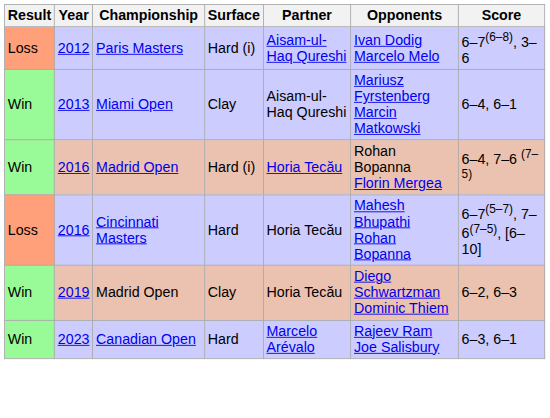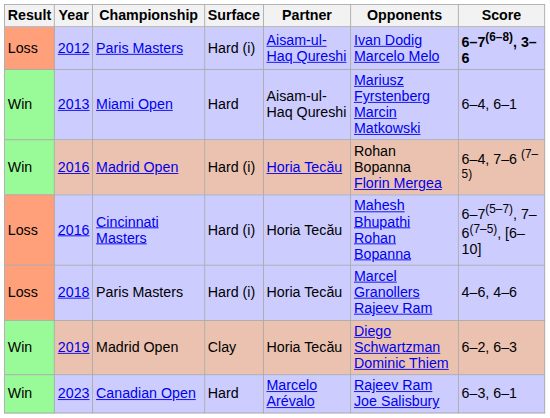 <table class="sortable wikitable">
 <tr>
 <th>Result</th>
 <th>Year</th>
 <th>Championship</th>
 <th>Surface</th>
 <th>Partner</th>
 <th>Opponents</th>
 <th class="unsortable">Score</th>
 </tr>
 <tr style="background:#ccf;">
 <td style="background:#ffa07a;">Loss</td>
 <td><a href='#'>2012</a></td>
 <td><a href='#'>Paris Masters</a></td>
 <td>Hard (i)</td>
 <td> <a href='#'>Aisam-ul-Haq Qureshi</a></td>
 <td> <a href='#'>Ivan Dodig</a><br> <a href='#'>Marcelo Melo</a></td>
-<td>6–7<sup>(6–8)</sup>, 3–6</td>
+<td><strong>6–7<sup>(6–8)</sup>, 3–6</strong></td>
 </tr>
 <tr style="background:#ccf;">
 <td style="background:#98fb98;">Win</td>
 <td><a href='#'>2013</a></td>
 <td><a href='#'>Miami Open</a></td>
-<td>Clay</td>
+<td>Hard</td>
 <td> Aisam-ul-Haq Qureshi</td>
 <td> <a href='#'>Mariusz Fyrstenberg</a><br> <a href='#'>Marcin Matkowski</a></td>
 <td>6–4, 6–1</td>
 </tr>
 <tr style="background:#ebc2af;">
 <td style="background:#98fb98;">Win</td>
 <td><a href='#'>2016</a></td>
 <td><a href='#'>Madrid Open</a></td>
 <td>Hard (i)</td>
 <td> <a href='#'>Horia Tecău</a></td>
 <td> Rohan Bopanna<br> <a href='#'>Florin Mergea</a></td>
 <td>6–4, 7–6 <sup>(7–5)</sup></td>
 </tr>
 <tr style="background:#ccf;">
 <td bgcolor=FFA07A>Loss</td>
 <td><a href='#'>2016</a></td>
 <td><a href='#'>Cincinnati Masters</a></td>
-<td>Hard</td>
+<td>Hard (i)</td>
 <td> Horia Tecău</td>
 <td> <a href='#'>Mahesh Bhupathi</a><br> <a href='#'>Rohan Bopanna</a></td>
 <td>6–7<sup>(5–7)</sup>, 7–6<sup>(7–5)</sup>, [6–10]</td>
+</tr>
+<tr style="background:#ccf;">
+<td style="background:#ffa07a;">Loss</td>
+<td><a href='#'>2018</a></td>
+<td>Paris Masters</td>
+<td>Hard (i)</td>
+<td> Horia Tecău</td>
+<td> <a href='#'>Marcel Granollers</a><br> <a href='#'>Rajeev Ram</a></td>
+<td>4–6, 4–6</td>
 </tr>
 <tr style="background:#ebc2af;">
 <td style="background:#98fb98;">Win</td>
 <td><a href='#'>2019</a></td>
 <td>Madrid Open</td>
 <td>Clay</td>
 <td> Horia Tecău</td>
 <td> <a href='#'>Diego Schwartzman</a><br> <a href='#'>Dominic Thiem</a></td>
 <td>6–2, 6–3</td>
 </tr>
 <tr bgcolor=ccccff>
 <td style="background:#98fb98;">Win</td>
 <td><a href='#'>2023</a></td>
 <td><a href='#'>Canadian Open</a></td>
 <td>Hard</td>
 <td> <a href='#'>Marcelo Arévalo</a></td>
 <td> <a href='#'>Rajeev Ram</a><br> <a href='#'>Joe Salisbury</a></td>
 <td>6–3, 6–1</td>
 </tr>
 </table>
